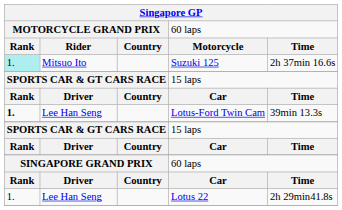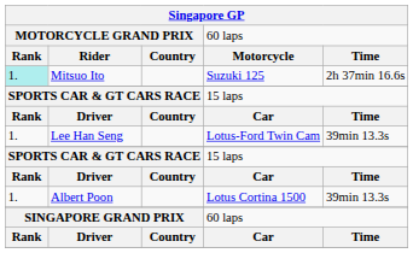 <table class=wikitable>
 <tr>
 <th colspan=5><a href='#'>Singapore GP</a></th>
 </tr>
 <tr>
 <th colspan=3>MOTORCYCLE GRAND PRIX</th>
 <td colspan=2>60 laps</td>
 </tr>
 <tr>
 <th>Rank</th>
 <th>Rider</th>
 <th>Country</th>
 <th>Motorcycle</th>
 <th>Time</th>
 </tr>
 <tr>
 <td style="background: paleturquoise;">1.</td>
 <td><a href='#'>Mitsuo Ito</a></td>
 <td></td>
 <td><a href='#'>Suzuki 125</a></td>
 <td>2h 37min 16.6s</td>
 </tr>
 <tr>
 </tr>
 <tr>
 <th colspan=3>SPORTS CAR & GT CARS RACE</th>
 <td colspan=2>15 laps</td>
 </tr>
 <tr>
 <th>Rank</th>
 <th>Driver</th>
 <th>Country</th>
 <th>Car</th>
 <th>Time</th>
 </tr>
 <tr>
-<td><strong>1.</strong></td>
+<td>1.</td>
 <td><a href='#'>Lee Han Seng</a></td>
 <td></td>
 <td><a href='#'>Lotus-Ford Twin Cam</a></td>
 <td>39min 13.3s</td>
 </tr>
 <tr>
 </tr>
 <tr>
 <th colspan=3>SPORTS CAR & GT CARS RACE</th>
 <td colspan=2>15 laps</td>
 </tr>
 <tr>
 <th>Rank</th>
 <th>Driver</th>
 <th>Country</th>
 <th>Car</th>
 <th>Time</th>
 </tr>
 <tr>
+<td>1.</td>
+<td><a href='#'>Albert Poon</a></td>
+<td></td>
+<td><a href='#'>Lotus Cortina 1500</a></td>
+<td>39min 13.3s</td>
+</tr>
+<tr>
 </tr>
 <tr>
 <th colspan=3>SINGAPORE GRAND PRIX</th>
 <td colspan=2>60 laps</td>
 </tr>
 <tr>
 <th>Rank</th>
 <th>Driver</th>
 <th>Country</th>
 <th>Car</th>
 <th>Time</th>
 </tr>
 <tr>
-<td>1.</td>
-<td><a href='#'>Lee Han Seng</a></td>
-<td></td>
-<td><a href='#'>Lotus 22</a></td>
-<td>2h 29min41.8s</td>
-</tr>
-<tr>
 </tr>
 <tr>
 </tr>
 </table>
